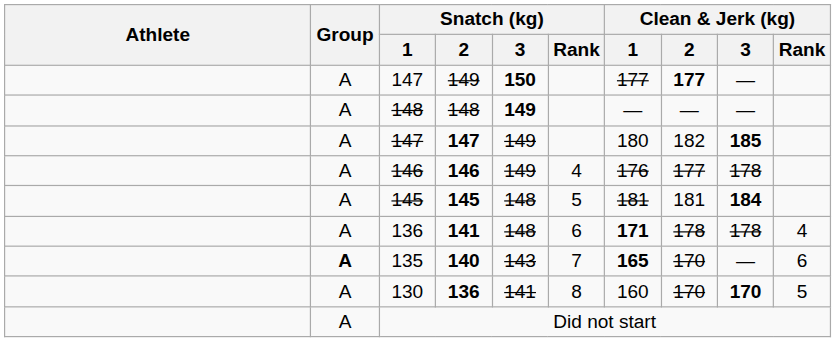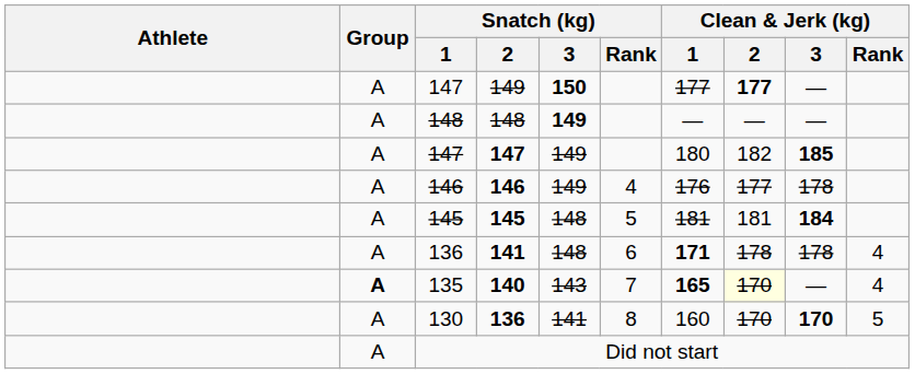 <table class = "wikitable sortable" style="text-align:center;">
 <tr>
 <th rowspan=2 class="unsortable" width=250>Athlete</th>
 <th rowspan=2 class="unsortable" width=50>Group</th>
 <th colspan=4>Snatch (kg)</th>
 <th colspan=4>Clean & Jerk (kg)</th>
 </tr>
 <tr>
 <th width=40 class="unsortable">1</th>
 <th width=40 class="unsortable">2</th>
 <th width=40 class="unsortable">3</th>
 <th width=40>Rank</th>
 <th width=40 class="unsortable">1</th>
 <th width=40 class="unsortable">2</th>
 <th width=40 class="unsortable">3</th>
 <th width=40>Rank</th>
 </tr>
 <tr>
 <td align=left></td>
 <td>A</td>
 <td>147</td>
 <td><s>149</s></td>
 <td><strong>150</strong></td>
 <td></td>
 <td><s>177</s></td>
 <td><strong>177</strong></td>
 <td>—</td>
 <td></td>
 </tr>
 <tr>
 <td align=left></td>
 <td>A</td>
 <td><s>148</s></td>
 <td><s>148</s></td>
 <td><strong>149</strong></td>
 <td></td>
 <td>—</td>
 <td>—</td>
 <td>—</td>
 <td></td>
 </tr>
 <tr>
 <td align=left></td>
 <td>A</td>
 <td><s>147</s></td>
 <td><strong>147</strong></td>
 <td><s>149</s></td>
 <td></td>
 <td>180</td>
 <td>182</td>
 <td><strong>185</strong></td>
 <td></td>
 </tr>
 <tr>
 <td align=left></td>
 <td>A</td>
 <td><s>146</s></td>
 <td><strong>146</strong></td>
 <td><s>149</s></td>
 <td>4</td>
 <td><s>176</s></td>
 <td><s>177</s></td>
 <td><s>178</s></td>
 <td></td>
 </tr>
 <tr>
 <td align=left></td>
 <td>A</td>
 <td><s>145</s></td>
 <td><strong>145</strong></td>
 <td><s>148</s></td>
 <td>5</td>
 <td><s>181</s></td>
 <td>181</td>
 <td><strong>184</strong></td>
 <td></td>
 </tr>
 <tr>
 <td align=left></td>
 <td>A</td>
 <td>136</td>
 <td><strong>141</strong></td>
 <td><s>148</s></td>
 <td>6</td>
 <td><strong>171</strong></td>
 <td><s>178</s></td>
 <td><s>178</s></td>
 <td>4</td>
 </tr>
 <tr>
 <td align=left></td>
 <td><strong>A</strong></td>
 <td>135</td>
 <td><strong>140</strong></td>
 <td><s>143</s></td>
 <td>7</td>
 <td><strong>165</strong></td>
-<td><s>170</s></td>
+<td style="background: lightyellow;"><s>170</s></td>
 <td>—</td>
-<td>6</td>
+<td>4</td>
 </tr>
 <tr>
 <td align=left></td>
 <td>A</td>
 <td>130</td>
 <td><strong>136</strong></td>
 <td><s>141</s></td>
 <td>8</td>
 <td>160</td>
 <td><s>170</s></td>
 <td><strong>170</strong></td>
 <td>5</td>
 </tr>
 <tr>
 <td align=left></td>
 <td>A</td>
 <td colspan=8>Did not start</td>
 </tr>
 </table>
